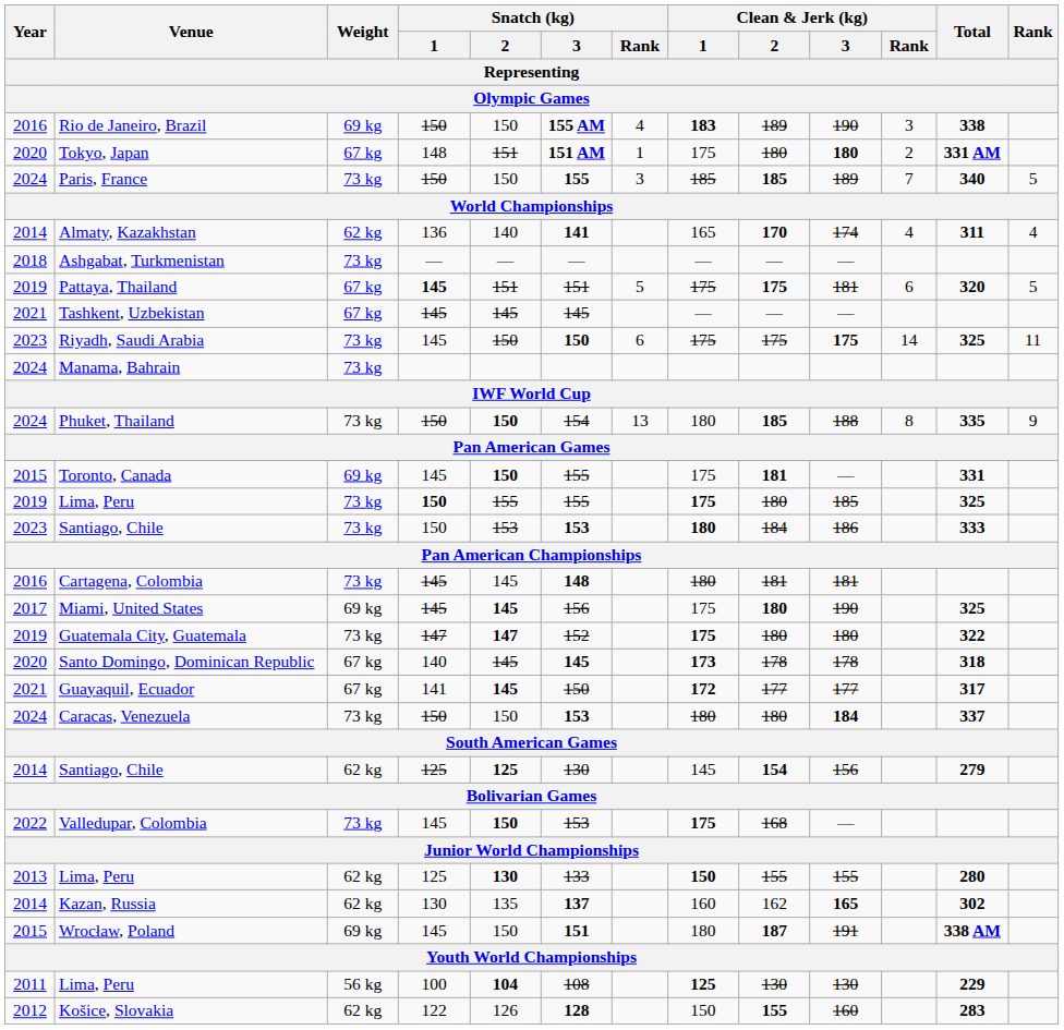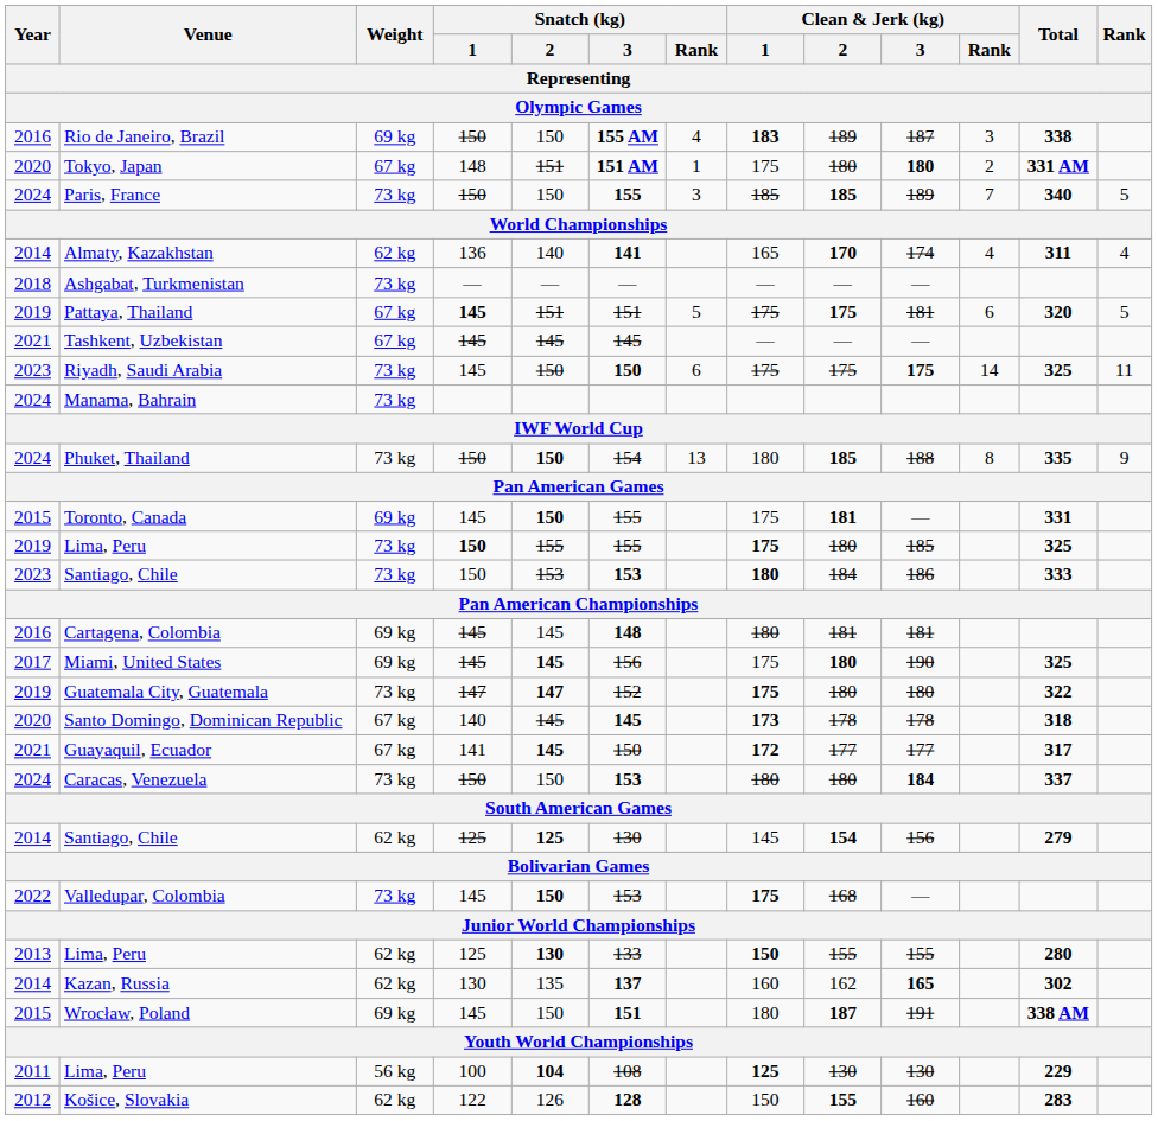 <table class="wikitable" style="text-align:center;">
 <tr>
 <th rowspan=2 width=40>Year</th>
 <th rowspan=2 width=250>Venue</th>
 <th rowspan=2 width=60>Weight</th>
 <th colspan=4>Snatch (kg)</th>
 <th colspan=4>Clean & Jerk (kg)</th>
 <th rowspan=2 width=60>Total</th>
 <th rowspan=2 width=40>Rank</th>
 </tr>
 <tr>
 <th width=60>1</th>
 <th width=60>2</th>
 <th width=60>3</th>
 <th width=45>Rank</th>
 <th width=60>1</th>
 <th width=60>2</th>
 <th width=60>3</th>
 <th width=45>Rank</th>
 </tr>
 <tr>
 <th colspan=13>Representing </th>
 </tr>
 <tr>
 <th colspan=13><a href='#'>Olympic Games</a></th>
 </tr>
 <tr>
 <td><a href='#'>2016</a></td>
 <td align=left> <a href='#'>Rio de Janeiro</a>, <a href='#'>Brazil</a></td>
 <td><a href='#'>69 kg</a></td>
 <td><s>150</s></td>
 <td>150</td>
 <td><strong>155 <a href='#'>AM</a> </strong></td>
 <td>4</td>
 <td><strong>183</strong></td>
 <td><s>189</s></td>
-<td><s>190</s></td>
+<td><s>187</s></td>
 <td>3</td>
 <td><strong>338</strong></td>
 <td></td>
 </tr>
 <tr>
 <td><a href='#'>2020</a></td>
 <td align=left> <a href='#'>Tokyo</a>, <a href='#'>Japan</a></td>
 <td><a href='#'>67 kg</a></td>
 <td>148</td>
 <td><s>151</s></td>
 <td><strong>151 <a href='#'>AM</a> </strong></td>
 <td>1</td>
 <td>175</td>
 <td><s>180</s></td>
 <td><strong>180</strong></td>
 <td>2</td>
 <td><strong>331 <a href='#'>AM</a></strong></td>
 <td></td>
 </tr>
 <tr>
 <td><a href='#'>2024</a></td>
 <td align=left> <a href='#'>Paris</a>, <a href='#'>France</a></td>
 <td><a href='#'>73 kg</a></td>
 <td><s>150</s></td>
 <td>150</td>
 <td><strong>155</strong></td>
 <td>3</td>
 <td><s>185</s></td>
 <td><strong>185</strong></td>
 <td><s>189</s></td>
 <td>7</td>
 <td><strong>340</strong></td>
 <td>5</td>
 </tr>
 <tr>
 <th colspan=13><a href='#'>World Championships</a></th>
 </tr>
 <tr>
 <td><a href='#'>2014</a></td>
 <td align=left> <a href='#'>Almaty</a>, <a href='#'>Kazakhstan</a></td>
 <td><a href='#'>62 kg</a></td>
 <td>136</td>
 <td>140</td>
 <td><strong>141</strong></td>
 <td></td>
 <td>165</td>
 <td><strong>170</strong></td>
 <td><s>174</s></td>
 <td>4</td>
 <td><strong>311</strong></td>
 <td>4</td>
 </tr>
 <tr>
 <td><a href='#'>2018</a></td>
 <td align=left> <a href='#'>Ashgabat</a>, <a href='#'>Turkmenistan</a></td>
 <td><a href='#'>73 kg</a></td>
 <td>—</td>
 <td>—</td>
 <td>—</td>
 <td></td>
 <td>—</td>
 <td>—</td>
 <td>—</td>
 <td></td>
 <td></td>
 <td></td>
 </tr>
 <tr>
 <td><a href='#'>2019</a></td>
 <td align=left> <a href='#'>Pattaya</a>, <a href='#'>Thailand</a></td>
 <td><a href='#'>67 kg</a></td>
 <td><strong>145</strong></td>
 <td><s>151</s></td>
 <td><s>151</s></td>
 <td>5</td>
 <td><s>175</s></td>
 <td><strong>175</strong></td>
 <td><s>181</s></td>
 <td>6</td>
 <td><strong>320</strong></td>
 <td>5</td>
 </tr>
 <tr>
 <td><a href='#'>2021</a></td>
 <td align=left> <a href='#'>Tashkent</a>, <a href='#'>Uzbekistan</a></td>
 <td><a href='#'>67 kg</a></td>
 <td><s>145</s></td>
 <td><s>145</s></td>
 <td><s>145</s></td>
 <td></td>
 <td>—</td>
 <td>—</td>
 <td>—</td>
 <td></td>
 <td></td>
 <td></td>
 </tr>
 <tr>
 <td><a href='#'>2023</a></td>
 <td align=left> <a href='#'>Riyadh</a>, <a href='#'>Saudi Arabia</a></td>
 <td><a href='#'>73 kg</a></td>
 <td>145</td>
 <td><s>150</s></td>
 <td><strong>150</strong></td>
 <td>6</td>
 <td><s>175</s></td>
 <td><s>175</s></td>
 <td><strong>175</strong></td>
 <td>14</td>
 <td><strong>325</strong></td>
 <td>11</td>
 </tr>
 <tr>
 <td><a href='#'>2024</a></td>
 <td align=left> <a href='#'>Manama</a>, <a href='#'>Bahrain</a></td>
 <td><a href='#'>73 kg</a></td>
 <td></td>
 <td></td>
 <td></td>
 <td></td>
 <td></td>
 <td></td>
 <td></td>
 <td></td>
 <td></td>
 <td></td>
 </tr>
 <tr>
 <th colspan=13><a href='#'>IWF World Cup</a></th>
 </tr>
 <tr>
 <td><a href='#'>2024</a></td>
 <td align=left> <a href='#'>Phuket</a>, <a href='#'>Thailand</a></td>
 <td>73 kg</td>
 <td><s>150</s></td>
 <td><strong>150</strong></td>
 <td><s>154</s></td>
 <td>13</td>
 <td>180</td>
 <td><strong>185</strong></td>
 <td><s>188</s></td>
 <td>8</td>
 <td><strong>335</strong></td>
 <td>9</td>
 </tr>
 <tr>
 <th colspan=13><a href='#'>Pan American Games</a></th>
 </tr>
 <tr>
 <td><a href='#'>2015</a></td>
 <td align=left> <a href='#'>Toronto</a>, <a href='#'>Canada</a></td>
 <td><a href='#'>69 kg</a></td>
 <td>145</td>
 <td><strong>150</strong></td>
 <td><s>155</s></td>
 <td></td>
 <td>175</td>
 <td><strong>181</strong></td>
 <td>—</td>
 <td></td>
 <td><strong>331</strong></td>
 <td></td>
 </tr>
 <tr>
 <td><a href='#'>2019</a></td>
 <td align=left> <a href='#'>Lima</a>, <a href='#'>Peru</a></td>
 <td><a href='#'>73 kg</a></td>
 <td><strong>150</strong></td>
 <td><s>155</s></td>
 <td><s>155</s></td>
 <td></td>
 <td><strong>175</strong></td>
 <td><s>180</s></td>
 <td><s>185</s></td>
 <td></td>
 <td><strong>325</strong></td>
 <td></td>
 </tr>
 <tr>
 <td><a href='#'>2023</a></td>
 <td align=left> <a href='#'>Santiago</a>, <a href='#'>Chile</a></td>
 <td><a href='#'>73 kg</a></td>
 <td>150</td>
 <td><s>153</s></td>
 <td><strong>153</strong></td>
 <td></td>
 <td><strong>180</strong></td>
 <td><s>184</s></td>
 <td><s>186</s></td>
 <td></td>
 <td><strong>333</strong></td>
 <td></td>
 </tr>
 <tr>
 <th colspan=13><a href='#'>Pan American Championships</a></th>
 </tr>
 <tr>
 <td><a href='#'>2016</a></td>
 <td align=left> <a href='#'>Cartagena</a>, <a href='#'>Colombia</a></td>
-<td><a href='#'>73 kg</a></td>
+<td>69 kg</td>
 <td><s>145</s></td>
 <td>145</td>
 <td><strong>148</strong></td>
 <td></td>
 <td><s>180</s></td>
 <td><s>181</s></td>
 <td><s>181</s></td>
 <td></td>
 <td></td>
 <td></td>
 </tr>
 <tr>
 <td><a href='#'>2017</a></td>
 <td align=left> <a href='#'>Miami</a>, <a href='#'>United States</a></td>
 <td>69 kg</td>
 <td><s>145</s></td>
 <td><strong>145</strong></td>
 <td><s>156</s></td>
 <td></td>
 <td>175</td>
 <td><strong>180</strong></td>
 <td><s>190</s></td>
 <td></td>
 <td><strong>325</strong></td>
 <td></td>
 </tr>
 <tr>
 <td><a href='#'>2019</a></td>
 <td align=left> <a href='#'>Guatemala City</a>, <a href='#'>Guatemala</a></td>
 <td>73 kg</td>
 <td><s>147</s></td>
 <td><strong>147</strong></td>
 <td><s>152</s></td>
 <td></td>
 <td><strong>175</strong></td>
 <td><s>180</s></td>
 <td><s>180</s></td>
 <td></td>
 <td><strong>322</strong></td>
 <td></td>
 </tr>
 <tr>
 <td><a href='#'>2020</a></td>
 <td align=left> <a href='#'>Santo Domingo</a>, <a href='#'>Dominican Republic</a></td>
 <td>67 kg</td>
 <td>140</td>
 <td><s>145</s></td>
 <td><strong>145</strong></td>
 <td></td>
 <td><strong>173</strong></td>
 <td><s>178</s></td>
 <td><s>178</s></td>
 <td></td>
 <td><strong>318</strong></td>
 <td></td>
 </tr>
 <tr>
 <td><a href='#'>2021</a></td>
 <td align=left> <a href='#'>Guayaquil</a>, <a href='#'>Ecuador</a></td>
 <td>67 kg</td>
 <td>141</td>
 <td><strong>145</strong></td>
 <td><s>150</s></td>
 <td></td>
 <td><strong>172</strong></td>
 <td><s>177</s></td>
 <td><s>177</s></td>
 <td></td>
 <td><strong>317</strong></td>
 <td></td>
 </tr>
 <tr>
 <td><a href='#'>2024</a></td>
 <td align=left> <a href='#'>Caracas</a>, <a href='#'>Venezuela</a></td>
 <td>73 kg</td>
 <td><s>150</s></td>
 <td>150</td>
 <td><strong>153</strong></td>
 <td></td>
 <td><s>180</s></td>
 <td><s>180</s></td>
 <td><strong>184</strong></td>
 <td></td>
 <td><strong>337</strong></td>
 <td></td>
 </tr>
 <tr>
 <th colspan=13><a href='#'>South American Games</a></th>
 </tr>
 <tr>
 <td><a href='#'>2014</a></td>
 <td align=left> <a href='#'>Santiago</a>, <a href='#'>Chile</a></td>
 <td>62 kg</td>
 <td><s>125</s></td>
 <td><strong>125</strong></td>
 <td><s>130</s></td>
 <td></td>
 <td>145</td>
 <td><strong>154</strong></td>
 <td><s>156</s></td>
 <td></td>
 <td><strong>279</strong></td>
 <td></td>
 </tr>
 <tr>
 <th colspan=13><a href='#'>Bolivarian Games</a></th>
 </tr>
 <tr>
 <td><a href='#'>2022</a></td>
 <td align=left> <a href='#'>Valledupar</a>, <a href='#'>Colombia</a></td>
 <td><a href='#'>73 kg</a></td>
 <td>145</td>
 <td><strong>150</strong></td>
 <td><s>153</s></td>
 <td></td>
 <td><strong>175</strong></td>
 <td><s>168</s></td>
 <td>—</td>
 <td></td>
 <td></td>
 <td></td>
 </tr>
 <tr>
 <th colspan=13><a href='#'>Junior World Championships</a></th>
 </tr>
 <tr>
 <td><a href='#'>2013</a></td>
 <td align=left> <a href='#'>Lima</a>, <a href='#'>Peru</a></td>
 <td>62 kg</td>
 <td>125</td>
 <td><strong>130</strong></td>
 <td><s>133</s></td>
 <td></td>
 <td><strong>150</strong></td>
 <td><s>155</s></td>
 <td><s>155</s></td>
 <td></td>
 <td><strong>280</strong></td>
 <td></td>
 </tr>
 <tr>
 <td><a href='#'>2014</a></td>
 <td align=left> <a href='#'>Kazan</a>, <a href='#'>Russia</a></td>
 <td>62 kg</td>
 <td>130</td>
 <td>135</td>
 <td><strong>137</strong></td>
 <td></td>
 <td>160</td>
 <td>162</td>
 <td><strong>165</strong></td>
 <td></td>
 <td><strong>302</strong></td>
 <td></td>
 </tr>
 <tr>
 <td><a href='#'>2015</a></td>
 <td align=left> <a href='#'>Wrocław</a>, <a href='#'>Poland</a></td>
 <td>69 kg</td>
 <td>145</td>
 <td>150</td>
 <td><strong>151</strong></td>
 <td></td>
 <td>180</td>
 <td><strong>187</strong></td>
 <td><s>191</s></td>
 <td></td>
 <td><strong>338 <a href='#'>AM</a></strong></td>
 <td></td>
 </tr>
 <tr>
 <th colspan=13><a href='#'>Youth World Championships</a></th>
 </tr>
 <tr>
 <td><a href='#'>2011</a></td>
 <td align=left> <a href='#'>Lima</a>, <a href='#'>Peru</a></td>
 <td>56 kg</td>
 <td>100</td>
 <td><strong>104</strong></td>
 <td><s>108</s></td>
 <td></td>
 <td><strong>125</strong></td>
 <td><s>130</s></td>
 <td><s>130</s></td>
 <td></td>
 <td><strong>229</strong></td>
 <td></td>
 </tr>
 <tr>
 <td><a href='#'>2012</a></td>
 <td align=left> <a href='#'>Košice</a>, <a href='#'>Slovakia</a></td>
 <td>62 kg</td>
 <td>122</td>
 <td>126</td>
 <td><strong>128</strong></td>
 <td></td>
 <td>150</td>
 <td><strong>155</strong></td>
 <td><s>160</s></td>
 <td></td>
 <td><strong>283</strong></td>
 <td></td>
 </tr>
 </table>
